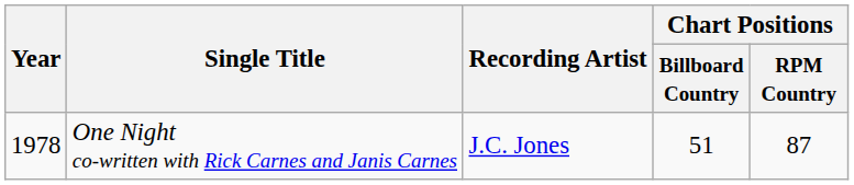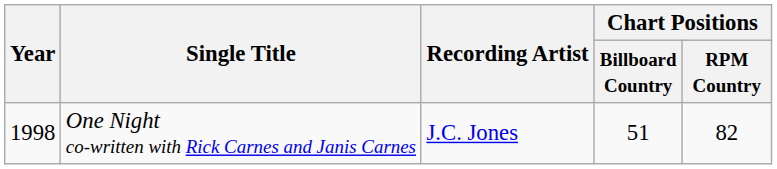 <table class="wikitable">
 <tr>
 <th rowspan="2">Year</th>
 <th rowspan="2">Single Title</th>
 <th rowspan="2">Recording Artist</th>
 <th colspan="6">Chart Positions</th>
 </tr>
 <tr>
 <th width="55"><small>Billboard Country</small></th>
 <th width="55"><small>RPM Country</small></th>
 </tr>
 <tr>
-<td>1978</td>
+<td>1998</td>
 <td><em>One Night</em>  <br> <small><em>co-written with <a href='#'>Rick Carnes and Janis Carnes</a></em></small></td>
 <td><a href='#'>J.C. Jones</a></td>
 <td align="center">51</td>
-<td align="center">87</td>
+<td align="center">82</td>
 </tr>
 </table>
